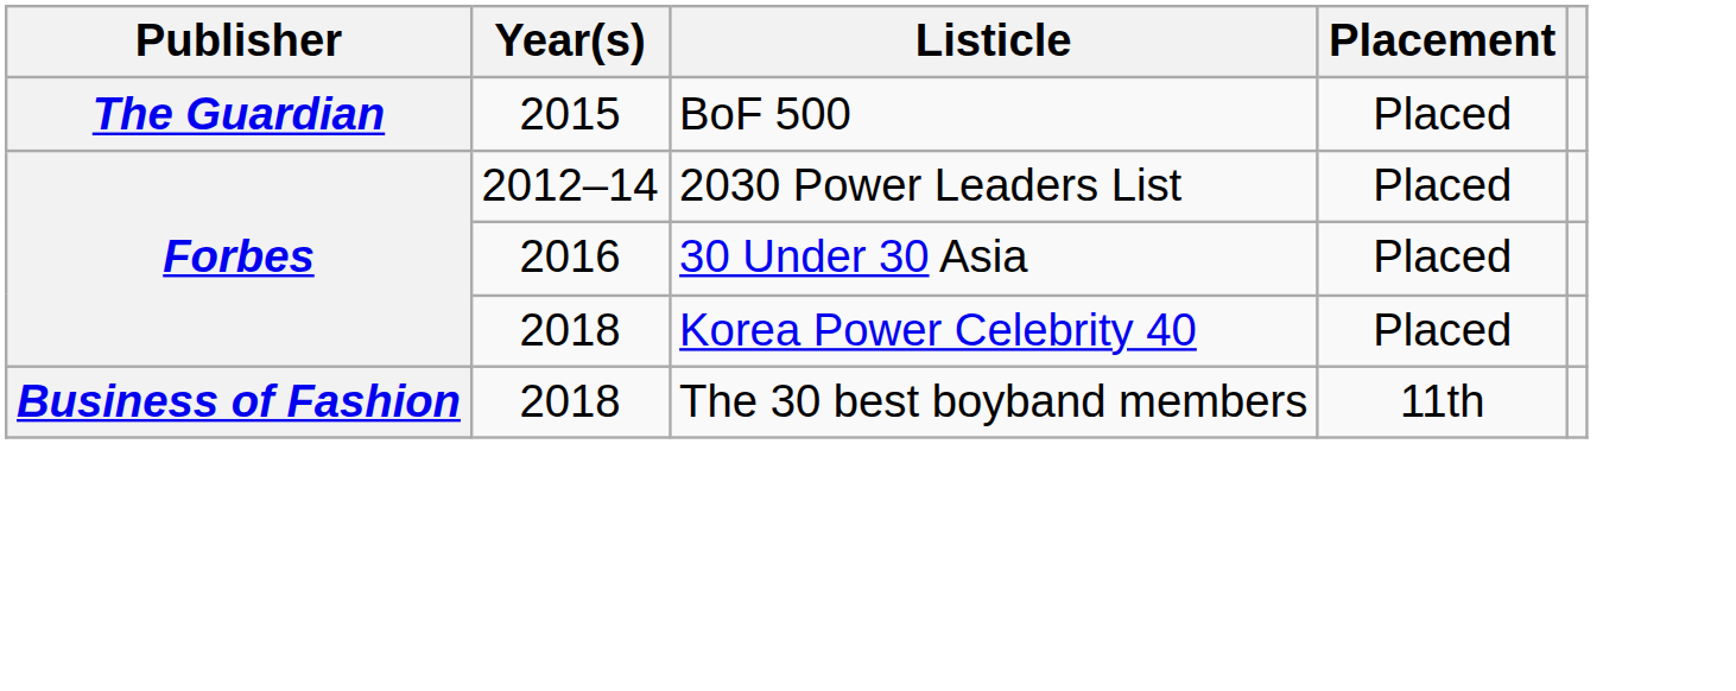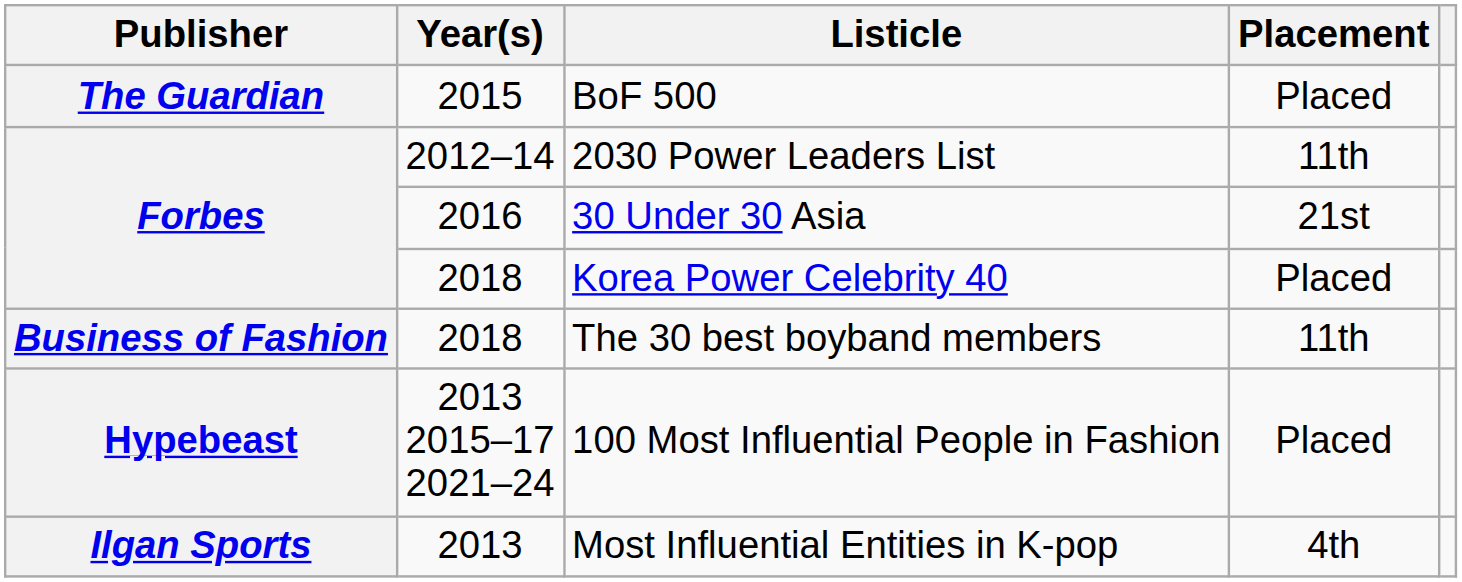 <table class="wikitable sortable plainrowheaders" style="margin-right: 0;">
 <tr>
 <th scope="col">Publisher</th>
 <th scope="col">Year(s)</th>
 <th scope="col">Listicle</th>
 <th scope="col">Placement</th>
 <th scope="col" class="unsortable"></th>
 </tr>
 <tr>
 <th scope="row"><em><a href='#'>The Guardian</a></em></th>
 <td style="text-align:center">2015</td>
 <td>BoF 500</td>
 <td style="text-align:center">Placed</td>
 <td style="text-align:center"></td>
 </tr>
 <tr>
 <th scope="row" rowspan="3"><em><a href='#'>Forbes</a></em></th>
 <td style="text-align:center">2012–14</td>
 <td>2030 Power Leaders List</td>
-<td style="text-align:center">Placed</td>
+<td style="text-align:center">11th</td>
 <td style="text-align:center"></td>
 </tr>
 <tr>
 <td style="text-align:center">2016</td>
 <td><a href='#'>30 Under 30</a> Asia</td>
-<td style="text-align:center">Placed</td>
+<td style="text-align:center">21st</td>
 <td style="text-align:center"></td>
 </tr>
 <tr>
 <td style="text-align:center">2018</td>
 <td><a href='#'>Korea Power Celebrity 40</a></td>
 <td style="text-align:center">Placed</td>
 <td style="text-align:center"></td>
 </tr>
 <tr>
 <th scope="row"><em><a href='#'>Business of Fashion</a></em></th>
 <td style="text-align:center">2018</td>
 <td>The 30 best boyband members</td>
 <td style="text-align:center">11th</td>
 <td style="text-align:center"></td>
 </tr>
+<tr>
+<th scope="row"><a href='#'>Hypebeast</a></th>
+<td style="text-align:center">2013<br>2015–17<br>2021–24</td>
+<td>100 Most Influential People in Fashion</td>
+<td style="text-align:center">Placed</td>
+<td style="text-align:center"></td>
+</tr>
+<tr>
+<th scope="row"><em><a href='#'>Ilgan Sports</a></em></th>
+<td style="text-align:center">2013</td>
+<td>Most Influential Entities in K-pop</td>
+<td style="text-align:center">4th</td>
+<td style="text-align:center"></td>
+</tr>
 </table>
